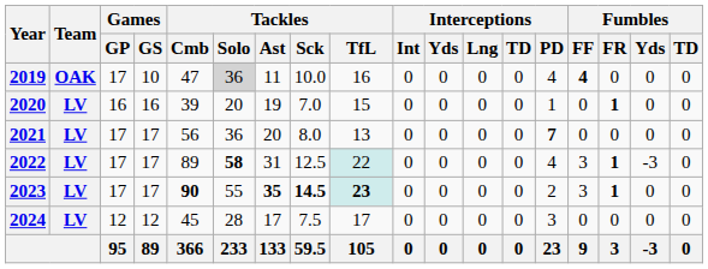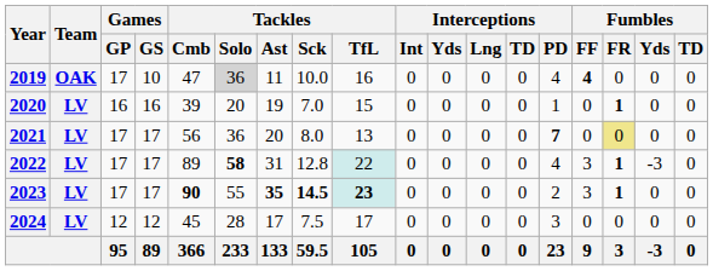 <table class= "wikitable" style="text-align: center;">
 <tr>
 <th rowspan="2">Year</th>
 <th rowspan="2">Team</th>
 <th colspan="2">Games</th>
 <th colspan="5">Tackles</th>
 <th colspan="5">Interceptions</th>
 <th colspan="5">Fumbles</th>
 </tr>
 <tr>
 <th>GP</th>
 <th>GS</th>
 <th>Cmb</th>
 <th>Solo</th>
 <th>Ast</th>
 <th>Sck</th>
 <th>TfL</th>
 <th>Int</th>
 <th>Yds</th>
 <th>Lng</th>
 <th>TD</th>
 <th>PD</th>
 <th>FF</th>
 <th>FR</th>
 <th>Yds</th>
 <th>TD</th>
 </tr>
 <tr>
 <th><a href='#'>2019</a></th>
 <th><a href='#'>OAK</a></th>
 <td>17</td>
 <td>10</td>
 <td>47</td>
 <td style="background: lightgrey;">36</td>
 <td>11</td>
 <td>10.0</td>
 <td>16</td>
 <td>0</td>
 <td>0</td>
 <td>0</td>
 <td>0</td>
 <td>4</td>
 <td><strong>4</strong></td>
 <td>0</td>
 <td>0</td>
 <td>0</td>
 </tr>
 <tr>
 <th><a href='#'>2020</a></th>
 <th><a href='#'>LV</a></th>
 <td>16</td>
 <td>16</td>
 <td>39</td>
 <td>20</td>
 <td>19</td>
 <td>7.0</td>
 <td>15</td>
 <td>0</td>
 <td>0</td>
 <td>0</td>
 <td>0</td>
 <td>1</td>
 <td>0</td>
 <td><strong>1</strong></td>
 <td>0</td>
 <td>0</td>
 </tr>
 <tr>
 <th><a href='#'>2021</a></th>
 <th><a href='#'>LV</a></th>
 <td>17</td>
 <td>17</td>
 <td>56</td>
 <td>36</td>
 <td>20</td>
 <td>8.0</td>
 <td>13</td>
 <td>0</td>
 <td>0</td>
 <td>0</td>
 <td>0</td>
 <td><strong>7</strong></td>
 <td>0</td>
-<td>0</td>
+<td style="background: khaki;">0</td>
 <td>0</td>
 <td>0</td>
 </tr>
 <tr>
 <th><a href='#'>2022</a></th>
 <th><a href='#'>LV</a></th>
 <td>17</td>
 <td>17</td>
 <td>89</td>
 <td><strong>58</strong></td>
 <td>31</td>
-<td>12.5</td>
+<td>12.8</td>
 <td style="background:#cfecec; width:3em;">22</td>
 <td>0</td>
 <td>0</td>
 <td>0</td>
 <td>0</td>
 <td>4</td>
 <td>3</td>
 <td><strong>1</strong></td>
 <td>-3</td>
 <td>0</td>
 </tr>
 <tr>
 <th><a href='#'>2023</a></th>
 <th><a href='#'>LV</a></th>
 <td>17</td>
 <td>17</td>
 <td><strong>90</strong></td>
 <td>55</td>
 <td><strong>35</strong></td>
 <td><strong>14.5</strong></td>
 <td style="background:#cfecec; width:3em;"><strong>23</strong></td>
 <td>0</td>
 <td>0</td>
 <td>0</td>
 <td>0</td>
 <td>2</td>
 <td>3</td>
 <td><strong>1</strong></td>
 <td>0</td>
 <td>0</td>
 </tr>
 <tr>
 <th><a href='#'>2024</a></th>
 <th><a href='#'>LV</a></th>
 <td>12</td>
 <td>12</td>
 <td>45</td>
 <td>28</td>
 <td>17</td>
 <td>7.5</td>
 <td>17</td>
 <td>0</td>
 <td>0</td>
 <td>0</td>
 <td>0</td>
 <td>3</td>
 <td>0</td>
 <td>0</td>
 <td>0</td>
 <td>0</td>
 </tr>
 <tr>
 <th colspan="2"></th>
 <th>95</th>
 <th>89</th>
 <th>366</th>
 <th>233</th>
 <th>133</th>
 <th>59.5</th>
 <th>105</th>
 <th>0</th>
 <th>0</th>
 <th>0</th>
 <th>0</th>
 <th>23</th>
 <th>9</th>
 <th>3</th>
 <th>-3</th>
 <th>0</th>
 </tr>
 </table>
